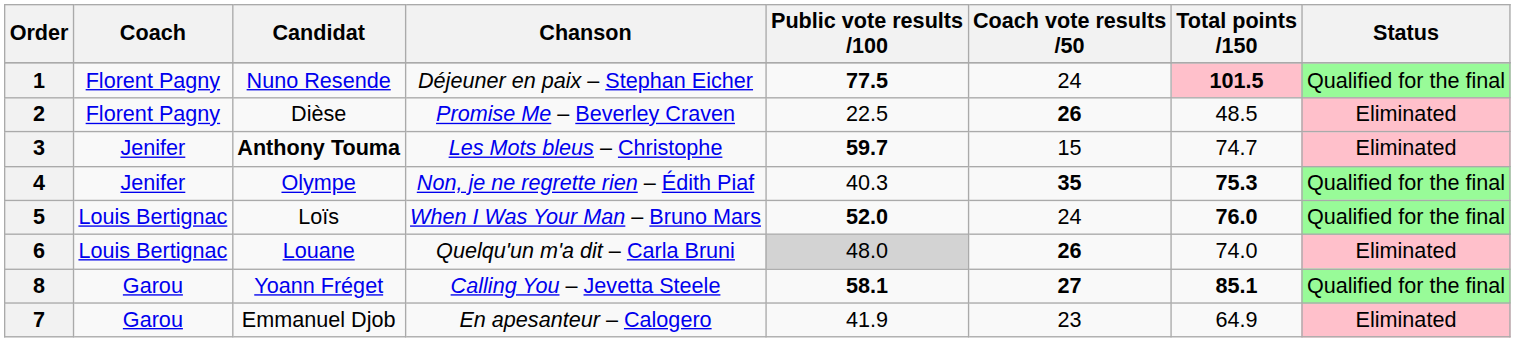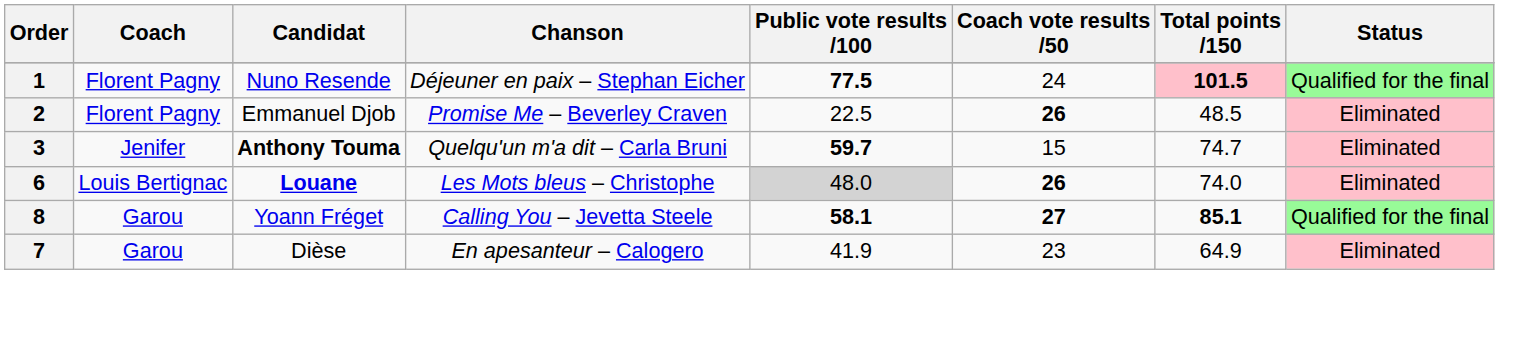 <table class="wikitable sortable" style="text-align: center; width: auto;">
 <tr>
 <th>Order</th>
 <th>Coach</th>
 <th>Candidat</th>
 <th>Chanson</th>
 <th>Public vote results <br> /100</th>
 <th>Coach vote results <br> /50</th>
 <th>Total points <br> /150</th>
 <th>Status</th>
 </tr>
 <tr>
 </tr>
 <tr>
 <th>1</th>
 <td><a href='#'>Florent Pagny</a></td>
 <td><a href='#'>Nuno Resende</a></td>
 <td><em>Déjeuner en paix</em> – <a href='#'>Stephan Eicher</a></td>
 <td><strong>77.5</strong></td>
 <td>24</td>
 <td style="background: pink;"><strong>101.5</strong></td>
 <td style="background:palegreen">Qualified for the final</td>
 </tr>
 <tr>
 <th>2</th>
 <td><a href='#'>Florent Pagny</a></td>
-<td>Dièse</td>
+<td>Emmanuel Djob</td>
 <td><em><a href='#'>Promise Me</a></em> – <a href='#'>Beverley Craven</a></td>
 <td>22.5</td>
 <td><strong>26</strong></td>
 <td>48.5</td>
 <td style="background:pink">Eliminated</td>
 </tr>
 <tr>
 <th>3</th>
 <td><a href='#'>Jenifer</a></td>
 <td><strong>Anthony Touma</strong></td>
-<td><em><a href='#'>Les Mots bleus</a></em> – <a href='#'>Christophe</a></td>
+<td><em>Quelqu'un m'a dit</em> – <a href='#'>Carla Bruni</a></td>
 <td><strong>59.7</strong></td>
 <td>15</td>
 <td>74.7</td>
 <td style="background:pink">Eliminated</td>
 </tr>
 <tr>
-<th>4</th>
-<td><a href='#'>Jenifer</a></td>
-<td><a href='#'>Olympe</a></td>
-<td><em><a href='#'>Non, je ne regrette rien</a></em> – <a href='#'>Édith Piaf</a></td>
-<td>40.3</td>
-<td><strong>35</strong></td>
-<td><strong>75.3</strong></td>
-<td style="background:palegreen">Qualified for the final</td>
-</tr>
-<tr>
-<th>5</th>
-<td><a href='#'>Louis Bertignac</a></td>
-<td>Loïs</td>
-<td><em><a href='#'>When I Was Your Man</a></em> – <a href='#'>Bruno Mars</a></td>
-<td><strong>52.0</strong></td>
-<td>24</td>
-<td><strong>76.0</strong></td>
-<td style="background:palegreen">Qualified for the final</td>
-</tr>
-<tr>
 <th>6</th>
 <td><a href='#'>Louis Bertignac</a></td>
-<td><a href='#'>Louane</a></td>
-<td><em>Quelqu'un m'a dit</em> – <a href='#'>Carla Bruni</a></td>
+<td><strong><a href='#'>Louane</a></strong></td>
+<td><em><a href='#'>Les Mots bleus</a></em> – <a href='#'>Christophe</a></td>
 <td style="background: lightgrey;">48.0</td>
 <td><strong>26</strong></td>
 <td>74.0</td>
 <td style="background:pink">Eliminated</td>
 </tr>
 <tr>
 <th>8</th>
 <td><a href='#'>Garou</a></td>
 <td><a href='#'>Yoann Fréget</a></td>
 <td><em><a href='#'>Calling You</a></em> – <a href='#'>Jevetta Steele</a></td>
 <td><strong>58.1</strong></td>
 <td><strong>27</strong></td>
 <td><strong> 85.1 </strong></td>
 <td style="background:palegreen">Qualified for the final</td>
 </tr>
 <tr>
 <th>7</th>
 <td><a href='#'>Garou</a></td>
-<td>Emmanuel Djob</td>
+<td>Dièse</td>
 <td><em>En apesanteur</em> – <a href='#'>Calogero</a></td>
 <td>41.9</td>
 <td>23</td>
 <td>64.9</td>
 <td style="background:pink">Eliminated</td>
 </tr>
 </table>
